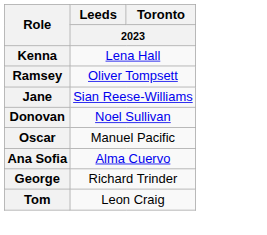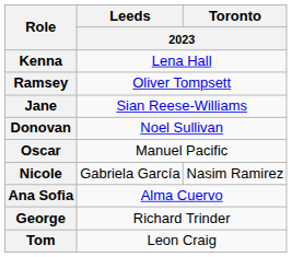 <table class="wikitable">
 <tr>
 <th rowspan="2">Role</th>
 <th>Leeds</th>
 <th>Toronto</th>
 </tr>
 <tr>
 <th colspan="2"><small>2023</small></th>
 </tr>
 <tr>
 <th>Kenna</th>
 <td colspan="2" style="text-align:center;"><a href='#'>Lena Hall</a></td>
 </tr>
 <tr>
 <th>Ramsey</th>
 <td colspan="2" style="text-align:center;"><a href='#'>Oliver Tompsett</a></td>
 </tr>
 <tr>
 <th>Jane</th>
 <td colspan="2" style="text-align:center;"><a href='#'>Sian Reese-Williams</a></td>
 </tr>
 <tr>
 <th>Donovan</th>
 <td colspan="2" style="text-align:center;"><a href='#'>Noel Sullivan</a></td>
 </tr>
 <tr>
 <th>Oscar</th>
 <td colspan="2" style="text-align:center;">Manuel Pacific</td>
 </tr>
 <tr>
+<th>Nicole</th>
+<td style="text-align:center;">Gabriela García</td>
+<td style="text-align:center;">Nasim Ramirez</td>
+</tr>
+<tr>
 <th>Ana Sofia</th>
 <td colspan="2" style="text-align:center;"><a href='#'>Alma Cuervo</a></td>
 </tr>
 <tr>
 <th>George</th>
 <td colspan="2" style="text-align:center;">Richard Trinder</td>
 </tr>
 <tr>
 <th>Tom</th>
 <td colspan="2" style="text-align:center;">Leon Craig</td>
 </tr>
 </table>
